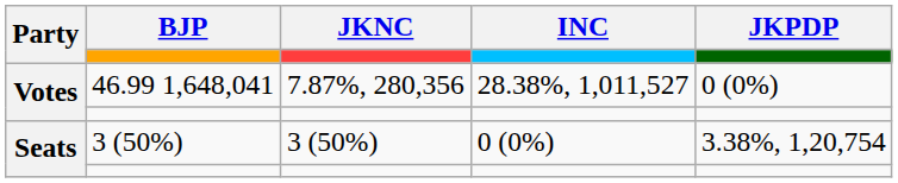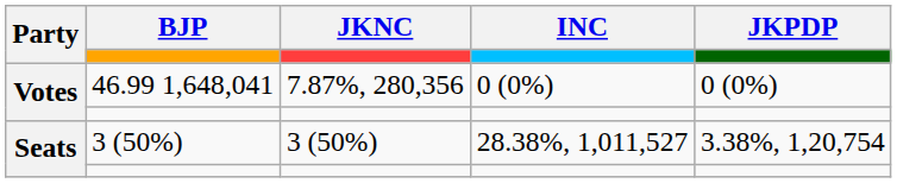 <table class="wikitable">
 <tr>
 <th rowspan="2">Party</th>
 <th><a href='#'>BJP</a></th>
 <th><a href='#'>JKNC</a></th>
 <th><a href='#'>INC</a></th>
 <th><a href='#'>JKPDP</a></th>
 </tr>
 <tr>
 <td style="background:orange;"></td>
 <td style="background:#FF3D3D;"></td>
 <td style="background:#00BFFF;"></td>
 <td style=" background:darkgreen;"></td>
 </tr>
 <tr>
 <th rowspan="2">Votes</th>
 <td>46.99 1,648,041</td>
 <td>7.87%, 280,356</td>
-<td>28.38%, 1,011,527</td>
+<td>0 (0%)</td>
 <td>0 (0%)</td>
 </tr>
 <tr>
 <td></td>
 <td></td>
 <td></td>
 <td></td>
 </tr>
 <tr>
 <th rowspan="2">Seats</th>
 <td>3 (50%)</td>
 <td>3 (50%)</td>
-<td>0 (0%)</td>
+<td>28.38%, 1,011,527</td>
 <td>3.38%, 1,20,754</td>
 </tr>
 <tr>
 <td></td>
 <td></td>
 <td></td>
 <td></td>
 </tr>
 </table>
